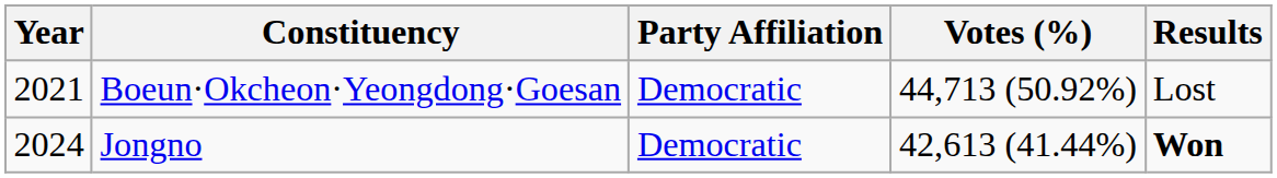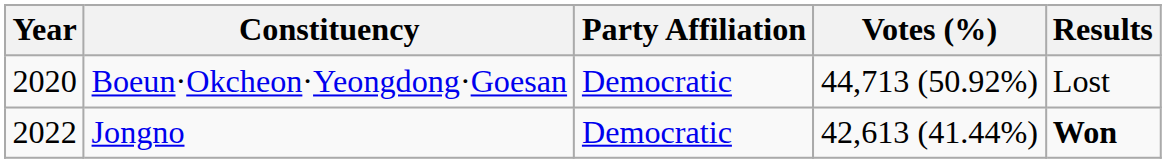 <table class="wikitable">
 <tr>
 <th>Year</th>
 <th>Constituency</th>
 <th>Party Affiliation</th>
 <th>Votes (%)</th>
 <th>Results</th>
 </tr>
 <tr>
-<td>2021</td>
+<td>2020</td>
 <td><a href='#'>Boeun</a>·<a href='#'>Okcheon</a>·<a href='#'>Yeongdong</a>·<a href='#'>Goesan</a></td>
 <td><a href='#'>Democratic</a></td>
 <td>44,713 (50.92%)</td>
 <td>Lost</td>
 </tr>
 <tr>
-<td>2024</td>
+<td>2022</td>
 <td><a href='#'>Jongno</a></td>
 <td><a href='#'>Democratic</a></td>
 <td>42,613 (41.44%)</td>
 <td><strong>Won</strong></td>
 </tr>
 </table>
